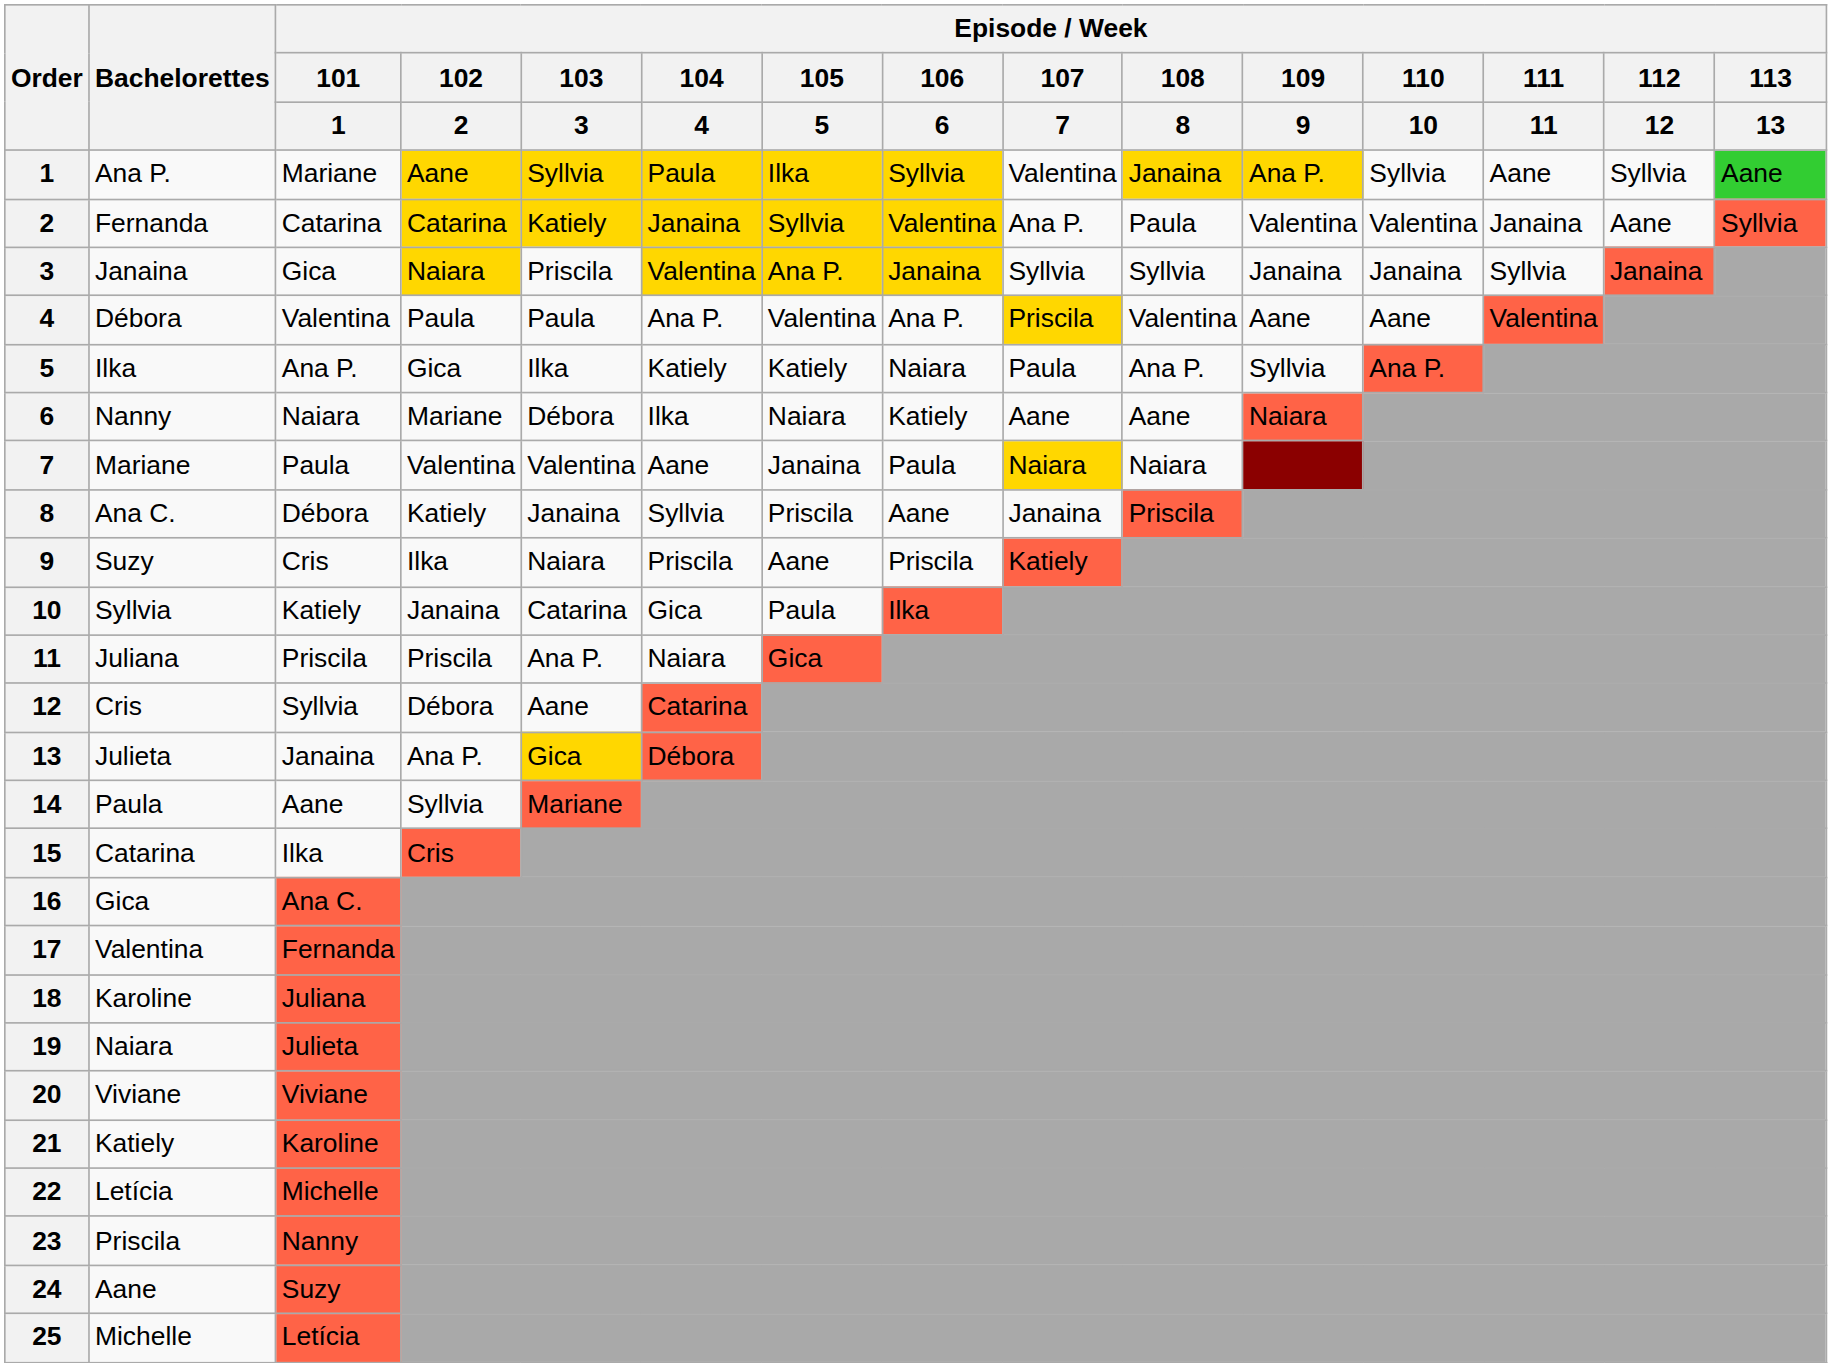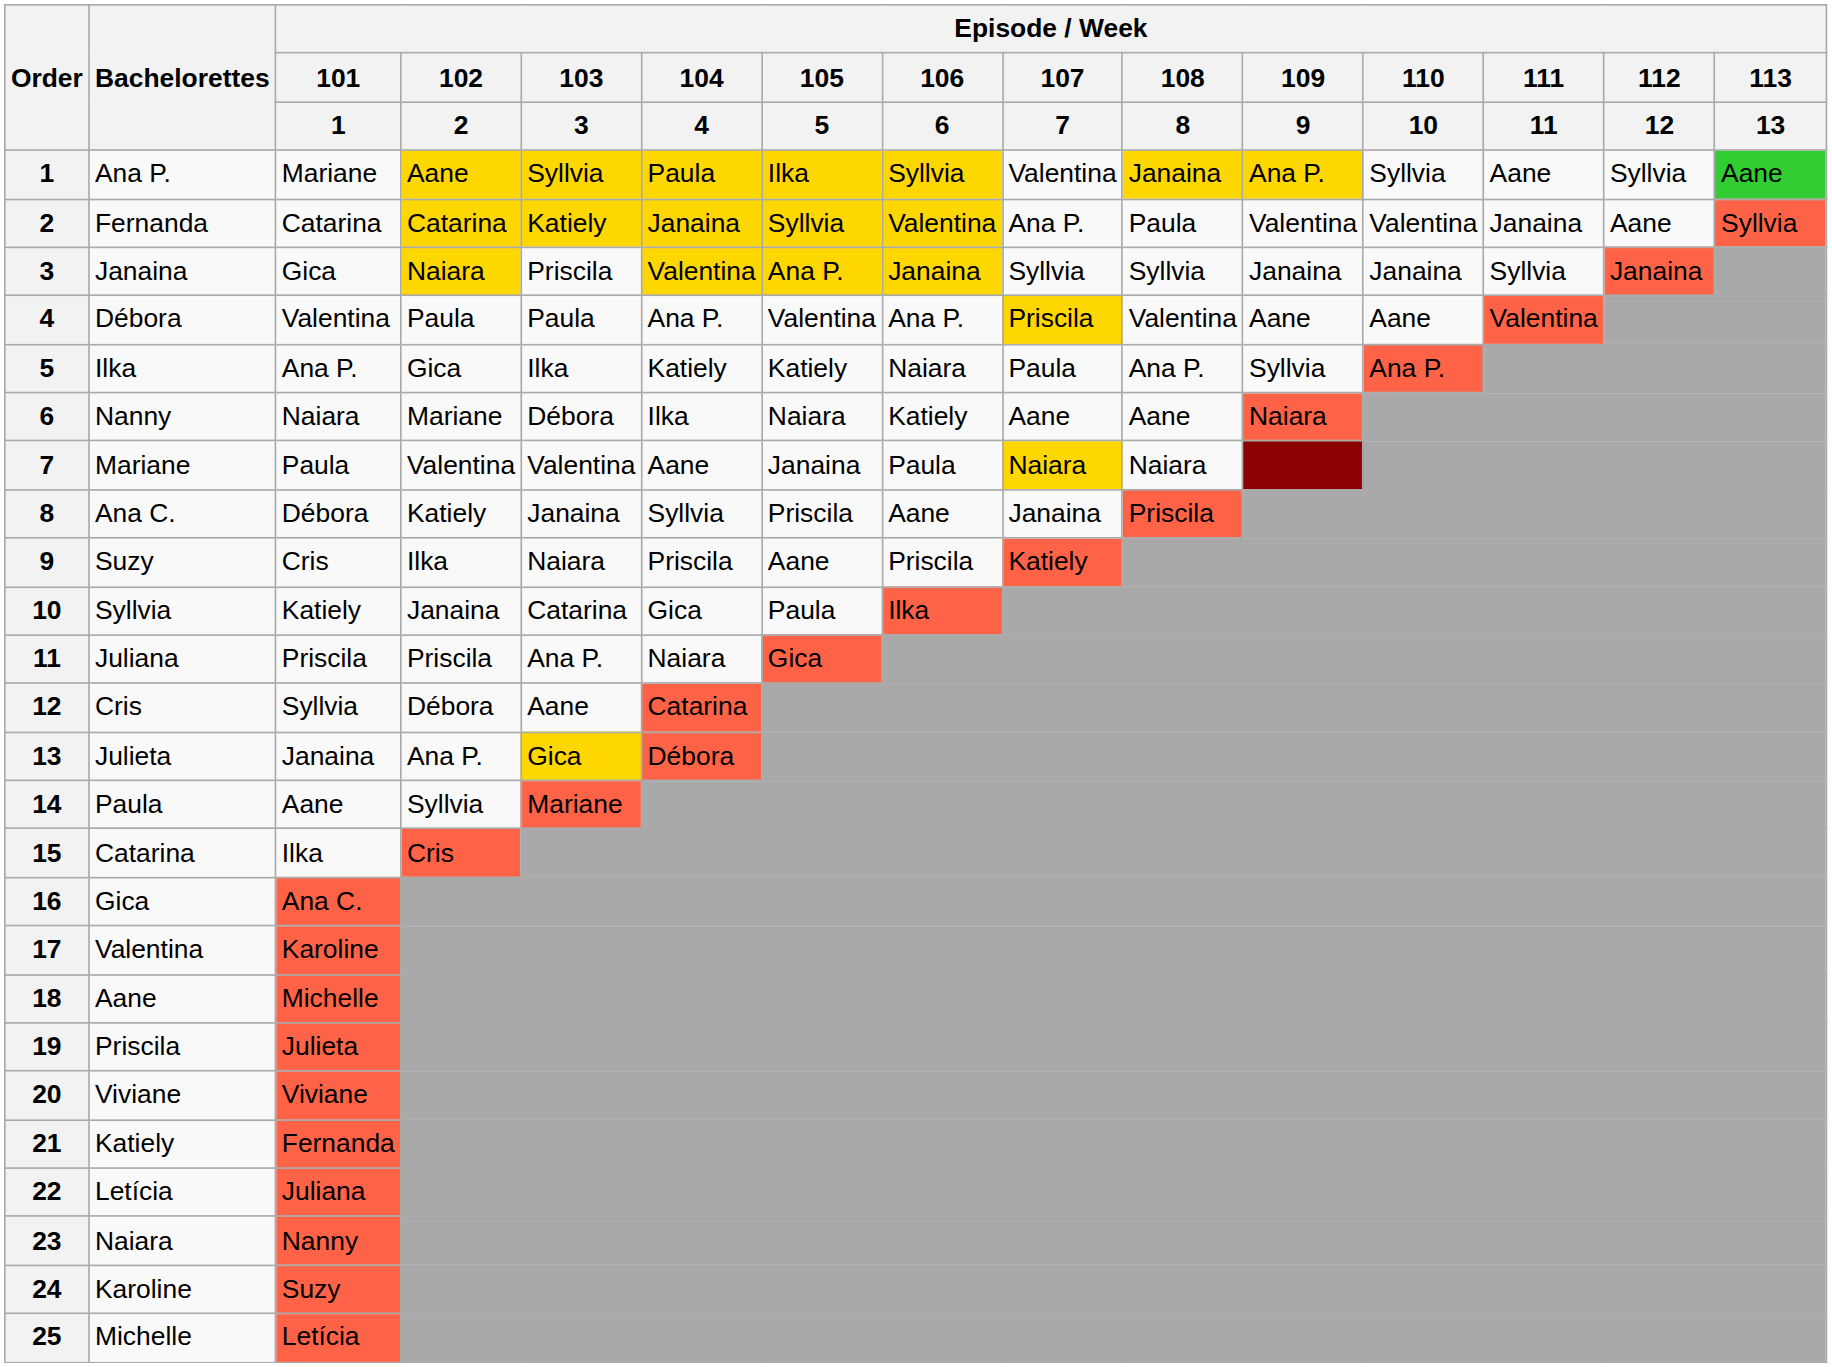 <table class="wikitable" style="line-height:22px" style="text-align:center">
 <tr>
 <th rowspan=03>Order</th>
 <th rowspan=03>Bachelorettes</th>
 <th colspan=13>Episode / Week</th>
 </tr>
 <tr>
 <th>101</th>
 <th>102</th>
 <th>103</th>
 <th>104</th>
 <th>105</th>
 <th>106</th>
 <th>107</th>
 <th>108</th>
 <th>109</th>
 <th>110</th>
 <th>111</th>
 <th>112</th>
 <th>113</th>
 </tr>
 <tr>
 <th width=60>1</th>
 <th width=60>2</th>
 <th width=60>3</th>
 <th width=60>4</th>
 <th width=60>5</th>
 <th width=60>6</th>
 <th width=60>7</th>
 <th width=60>8</th>
 <th width=60>9</th>
 <th width=60>10</th>
 <th width=60>11</th>
 <th width=60>12</th>
 <th width=60>13</th>
 </tr>
 <tr>
 <th>1</th>
 <td>Ana P.</td>
 <td>Mariane</td>
 <td bgcolor="#FFD700">Aane</td>
 <td bgcolor="#FFD700">Syllvia</td>
 <td bgcolor="#FFD700">Paula</td>
 <td bgcolor="#FFD700">Ilka</td>
 <td bgcolor="#FFD700">Syllvia</td>
 <td>Valentina</td>
 <td bgcolor="#FFD700">Janaina</td>
 <td bgcolor="#FFD700">Ana P.</td>
 <td>Syllvia</td>
 <td>Aane</td>
 <td>Syllvia</td>
 <td bgcolor="#32CD32">Aane</td>
 </tr>
 <tr>
 <th>2</th>
 <td>Fernanda</td>
 <td>Catarina</td>
 <td bgcolor="#FFD700">Catarina</td>
 <td bgcolor="#FFD700">Katiely</td>
 <td bgcolor="#FFD700">Janaina</td>
 <td bgcolor="#FFD700">Syllvia</td>
 <td bgcolor="#FFD700">Valentina</td>
 <td>Ana P.</td>
 <td>Paula</td>
 <td>Valentina</td>
 <td>Valentina</td>
 <td>Janaina</td>
 <td>Aane</td>
 <td bgcolor="#FF6347">Syllvia</td>
 </tr>
 <tr>
 <th>3</th>
 <td>Janaina</td>
 <td>Gica</td>
 <td bgcolor="#FFD700">Naiara</td>
 <td>Priscila</td>
 <td bgcolor="#FFD700">Valentina</td>
 <td bgcolor="#FFD700">Ana P.</td>
 <td bgcolor="#FFD700">Janaina</td>
 <td>Syllvia</td>
 <td>Syllvia</td>
 <td>Janaina</td>
 <td>Janaina</td>
 <td>Syllvia</td>
 <td bgcolor="#FF6347">Janaina</td>
 <td bgcolor="#A9A9A9"></td>
 </tr>
 <tr>
 <th>4</th>
 <td>Débora</td>
 <td>Valentina</td>
 <td>Paula</td>
 <td>Paula</td>
 <td>Ana P.</td>
 <td>Valentina</td>
 <td>Ana P.</td>
 <td bgcolor="#FFD700">Priscila</td>
 <td>Valentina</td>
 <td>Aane</td>
 <td>Aane</td>
 <td bgcolor="#FF6347">Valentina</td>
 <td bgcolor="#A9A9A9" colspan=2></td>
 </tr>
 <tr>
 <th>5</th>
 <td>Ilka</td>
 <td>Ana P.</td>
 <td>Gica</td>
 <td>Ilka</td>
 <td>Katiely</td>
 <td>Katiely</td>
 <td>Naiara</td>
 <td>Paula</td>
 <td>Ana P.</td>
 <td>Syllvia</td>
 <td bgcolor="#FF6347">Ana P.</td>
 <td bgcolor="#A9A9A9" colspan=3></td>
 </tr>
 <tr>
 <th>6</th>
 <td>Nanny</td>
 <td>Naiara</td>
 <td>Mariane</td>
 <td>Débora</td>
 <td>Ilka</td>
 <td>Naiara</td>
 <td>Katiely</td>
 <td>Aane</td>
 <td>Aane</td>
 <td bgcolor="#FF6347">Naiara</td>
 <td bgcolor="#A9A9A9" colspan=4></td>
 </tr>
 <tr>
 <th>7</th>
 <td>Mariane</td>
 <td>Paula</td>
 <td>Valentina</td>
 <td>Valentina</td>
 <td>Aane</td>
 <td>Janaina</td>
 <td>Paula</td>
 <td bgcolor="#FFD700">Naiara</td>
 <td>Naiara</td>
 <td bgcolor="#8B0000"></td>
 <td bgcolor="#A9A9A9" colspan=4></td>
 </tr>
 <tr>
 <th>8</th>
 <td>Ana C.</td>
 <td>Débora</td>
 <td>Katiely</td>
 <td>Janaina</td>
 <td>Syllvia</td>
 <td>Priscila</td>
 <td>Aane</td>
 <td>Janaina</td>
 <td bgcolor="#FF6347">Priscila</td>
 <td bgcolor="#A9A9A9" colspan=5></td>
 </tr>
 <tr>
 <th>9</th>
 <td>Suzy</td>
 <td>Cris</td>
 <td>Ilka</td>
 <td>Naiara</td>
 <td>Priscila</td>
 <td>Aane</td>
 <td>Priscila</td>
 <td bgcolor="#FF6347">Katiely</td>
 <td bgcolor="#A9A9A9" colspan=6></td>
 </tr>
 <tr>
 <th>10</th>
 <td>Syllvia</td>
 <td>Katiely</td>
 <td>Janaina</td>
 <td>Catarina</td>
 <td>Gica</td>
 <td>Paula</td>
 <td bgcolor="#FF6347">Ilka</td>
 <td bgcolor="#A9A9A9" colspan=7></td>
 </tr>
 <tr>
 <th>11</th>
 <td>Juliana</td>
 <td>Priscila</td>
 <td>Priscila</td>
 <td>Ana P.</td>
 <td>Naiara</td>
 <td bgcolor="#FF6347">Gica</td>
 <td bgcolor="#A9A9A9" colspan=8></td>
 </tr>
 <tr>
 <th>12</th>
 <td>Cris</td>
 <td>Syllvia</td>
 <td>Débora</td>
 <td>Aane</td>
 <td bgcolor="#FF6347">Catarina</td>
 <td bgcolor="#A9A9A9" colspan=9></td>
 </tr>
 <tr>
 <th>13</th>
 <td>Julieta</td>
 <td>Janaina</td>
 <td>Ana P.</td>
 <td bgcolor="#FFD700">Gica</td>
 <td bgcolor="#FF6347">Débora</td>
 <td bgcolor="#A9A9A9" colspan=9></td>
 </tr>
 <tr>
 <th>14</th>
 <td>Paula</td>
 <td>Aane</td>
 <td>Syllvia</td>
 <td bgcolor="#FF6347">Mariane</td>
 <td bgcolor="#A9A9A9" colspan=10></td>
 </tr>
 <tr>
 <th>15</th>
 <td>Catarina</td>
 <td>Ilka</td>
 <td bgcolor="#FF6347">Cris</td>
 <td bgcolor="#A9A9A9" colspan=11></td>
 </tr>
 <tr>
 <th>16</th>
 <td>Gica</td>
 <td bgcolor="#FF6347">Ana C.</td>
 <td bgcolor="#A9A9A9" colspan=12></td>
 </tr>
 <tr>
 <th>17</th>
 <td>Valentina</td>
-<td bgcolor="#FF6347">Fernanda</td>
+<td bgcolor="#FF6347">Karoline</td>
 <td bgcolor="#A9A9A9" colspan=12></td>
 </tr>
 <tr>
 <th>18</th>
-<td>Karoline</td>
-<td bgcolor="#FF6347">Juliana</td>
+<td>Aane</td>
+<td bgcolor="#FF6347">Michelle</td>
 <td bgcolor="#A9A9A9" colspan=12></td>
 </tr>
 <tr>
 <th>19</th>
-<td>Naiara</td>
+<td>Priscila</td>
 <td bgcolor="#FF6347">Julieta</td>
 <td bgcolor="#A9A9A9" colspan=12></td>
 </tr>
 <tr>
 <th>20</th>
 <td>Viviane</td>
 <td bgcolor="#FF6347">Viviane</td>
 <td bgcolor="#A9A9A9" colspan=12></td>
 </tr>
 <tr>
 <th>21</th>
 <td>Katiely</td>
-<td bgcolor="#FF6347">Karoline</td>
+<td bgcolor="#FF6347">Fernanda</td>
 <td bgcolor="#A9A9A9" colspan=12></td>
 </tr>
 <tr>
 <th>22</th>
 <td>Letícia</td>
-<td bgcolor="#FF6347">Michelle</td>
+<td bgcolor="#FF6347">Juliana</td>
 <td bgcolor="#A9A9A9" colspan=12></td>
 </tr>
 <tr>
 <th>23</th>
-<td>Priscila</td>
+<td>Naiara</td>
 <td bgcolor="#FF6347">Nanny</td>
 <td bgcolor="#A9A9A9" colspan=12></td>
 </tr>
 <tr>
 <th>24</th>
-<td>Aane</td>
+<td>Karoline</td>
 <td bgcolor="#FF6347">Suzy</td>
 <td bgcolor="#A9A9A9" colspan=12></td>
 </tr>
 <tr>
 <th>25</th>
 <td>Michelle</td>
 <td bgcolor="#FF6347">Letícia</td>
 <td bgcolor="#A9A9A9" colspan=12></td>
 </tr>
 <tr>
 </tr>
 </table>
